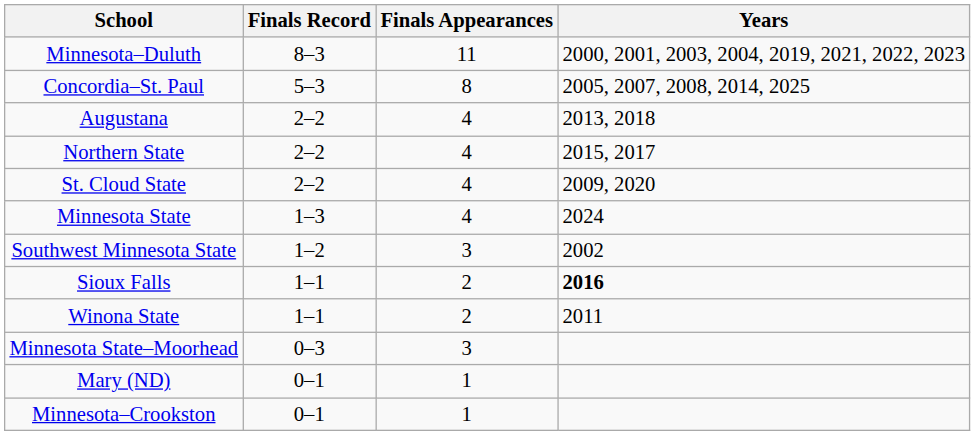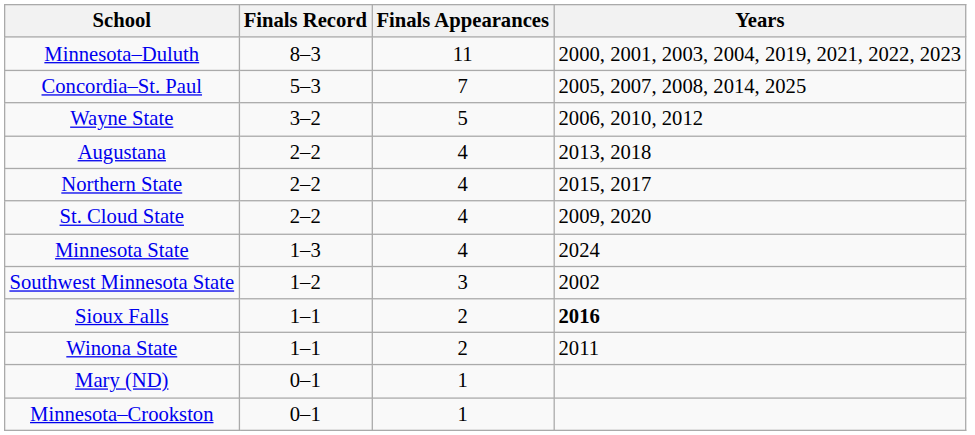 <table class="wikitable sortable" style="text-align:center;">
 <tr>
 <th>School</th>
 <th>Finals Record</th>
 <th>Finals Appearances</th>
 <th class=unsortable>Years</th>
 </tr>
 <tr>
 <td><a href='#'>Minnesota–Duluth</a></td>
 <td>8–3</td>
 <td>11</td>
 <td align=left>2000, 2001, 2003, 2004, 2019, 2021, 2022, 2023</td>
 </tr>
 <tr>
 <td><a href='#'>Concordia–St. Paul</a></td>
 <td>5–3</td>
-<td>8</td>
+<td>7</td>
 <td align=left>2005, 2007, 2008, 2014, 2025</td>
+</tr>
+<tr>
+<td><a href='#'>Wayne State</a></td>
+<td>3–2</td>
+<td>5</td>
+<td align=left>2006, 2010, 2012</td>
 </tr>
 <tr>
 <td><a href='#'>Augustana</a></td>
 <td>2–2</td>
 <td>4</td>
 <td align=left>2013, 2018</td>
 </tr>
 <tr>
 <td><a href='#'>Northern State</a></td>
 <td>2–2</td>
 <td>4</td>
 <td align=left>2015, 2017</td>
 </tr>
 <tr>
 <td><a href='#'>St. Cloud State</a></td>
 <td>2–2</td>
 <td>4</td>
 <td align=left>2009, 2020</td>
 </tr>
 <tr>
 <td><a href='#'>Minnesota State</a></td>
 <td>1–3</td>
 <td>4</td>
 <td align=left>2024</td>
 </tr>
 <tr>
 <td><a href='#'>Southwest Minnesota State</a></td>
 <td>1–2</td>
 <td>3</td>
 <td align=left>2002</td>
 </tr>
 <tr>
 <td><a href='#'>Sioux Falls</a></td>
 <td>1–1</td>
 <td>2</td>
 <td align=left><strong>2016</strong></td>
 </tr>
 <tr>
 <td><a href='#'>Winona State</a></td>
 <td>1–1</td>
 <td>2</td>
 <td align=left>2011</td>
 </tr>
 <tr>
-<td><a href='#'>Minnesota State–Moorhead</a></td>
-<td>0–3</td>
-<td>3</td>
-<td align=left></td>
-</tr>
-<tr>
 <td><a href='#'>Mary (ND)</a></td>
 <td>0–1</td>
 <td>1</td>
 <td align=left></td>
 </tr>
 <tr>
 <td><a href='#'>Minnesota–Crookston</a></td>
 <td>0–1</td>
 <td>1</td>
 <td align=left></td>
 </tr>
 </table>
